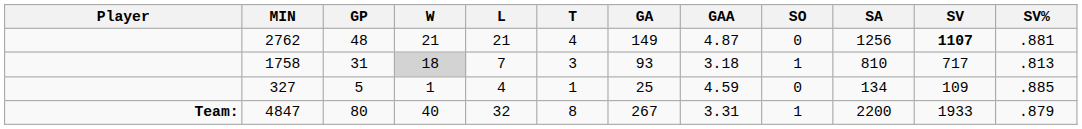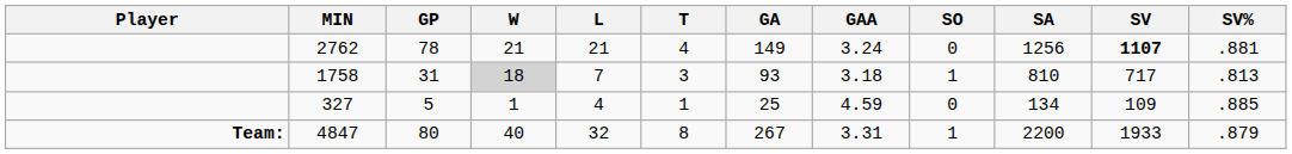 <table class="wikitable sortable" width="60%">
 <tr>
 <th bgcolor="#DDDDFF" width="10%">Player</th>
 <th width="3%" bgcolor="#DDDDFF" title="Minutes played">MIN</th>
 <th width="3%" bgcolor="#DDDDFF" title="Games played in">GP</th>
 <th width="3%" bgcolor="#DDDDFF" title="Wins">W</th>
 <th width="3%" bgcolor="#DDDDFF"title="Losses">L</th>
 <th width="3%" bgcolor="#DDDDFF" title="Ties">T</th>
 <th width="3%" bgcolor="#DDDDFF" title="Goals against">GA</th>
 <th width="3%" bgcolor="#DDDDFF" title="Goals against average">GAA</th>
 <th width="3%" bgcolor="#DDDDFF"title="Shut-outs">SO</th>
 <th width="3%" bgcolor="#DDDDFF" title="Shots against">SA</th>
 <th width="3%" bgcolor="#DDDDFF" title="Shots saved">SV</th>
 <th width="3%" bgcolor="#DDDDFF" title="Save percentage">SV%</th>
 </tr>
 <tr align="center">
 <td align="right"></td>
 <td>2762</td>
-<td>48</td>
+<td>78</td>
 <td>21</td>
 <td>21</td>
 <td>4</td>
 <td>149</td>
-<td>4.87</td>
+<td>3.24</td>
 <td>0</td>
 <td>1256</td>
 <td><strong>1107</strong></td>
 <td>.881</td>
 </tr>
 <tr align="center">
 <td align="right"></td>
 <td>1758</td>
 <td>31</td>
 <td style="background: lightgrey;">18</td>
 <td>7</td>
 <td>3</td>
 <td>93</td>
 <td>3.18</td>
 <td>1</td>
 <td>810</td>
 <td>717</td>
 <td>.813</td>
 </tr>
 <tr align="center">
 <td align="right"></td>
 <td>327</td>
 <td>5</td>
 <td>1</td>
 <td>4</td>
 <td>1</td>
 <td>25</td>
 <td>4.59</td>
 <td>0</td>
 <td>134</td>
 <td>109</td>
 <td>.885</td>
 </tr>
 <tr align="center">
 <td align="right"><strong>Team:</strong></td>
 <td>4847</td>
 <td>80</td>
 <td>40</td>
 <td>32</td>
 <td>8</td>
 <td>267</td>
 <td>3.31</td>
 <td>1</td>
 <td>2200</td>
 <td>1933</td>
 <td>.879</td>
 </tr>
 </table>
